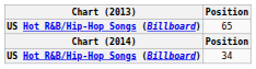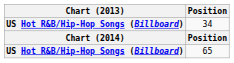 <table class="wikitable plainrowheaders">
 <tr>
 <th scope="col">Chart (2013)</th>
 <th scope="col">Position</th>
 </tr>
 <tr>
 <th scope="row">US <a href='#'>Hot R&B/Hip-Hop Songs</a> (<em><a href='#'>Billboard</a></em>)</th>
-<td style="text-align:center;">65</td>
+<td style="text-align:center;">34</td>
 </tr>
 <tr>
 <th scope="col">Chart (2014)</th>
 <th scope="col">Position</th>
 </tr>
 <tr>
 <th scope="row">US <a href='#'>Hot R&B/Hip-Hop Songs</a> (<em><a href='#'>Billboard</a></em>)</th>
-<td style="text-align:center;">34</td>
+<td style="text-align:center;">65</td>
 </tr>
 </table>
